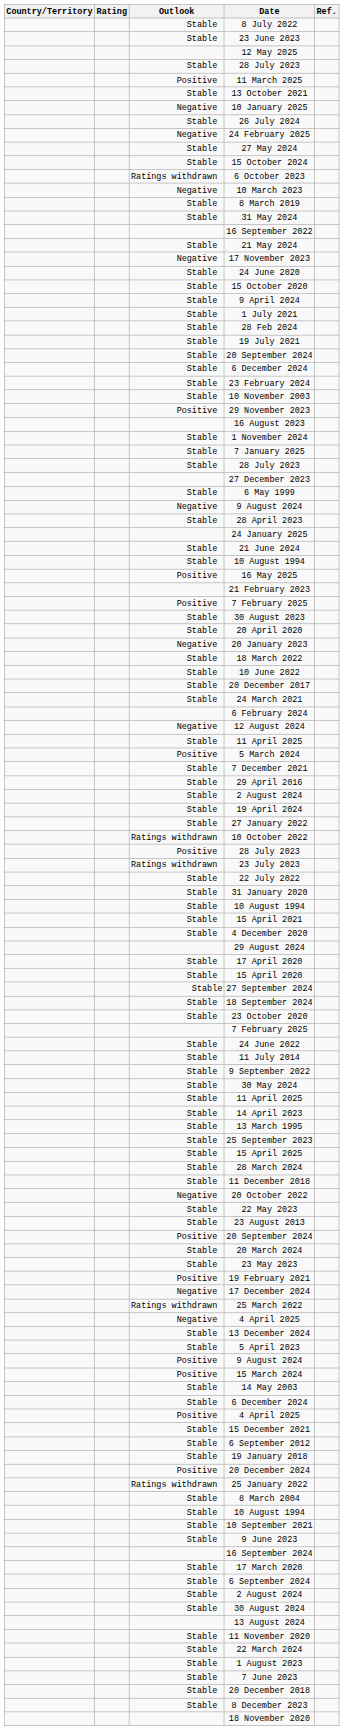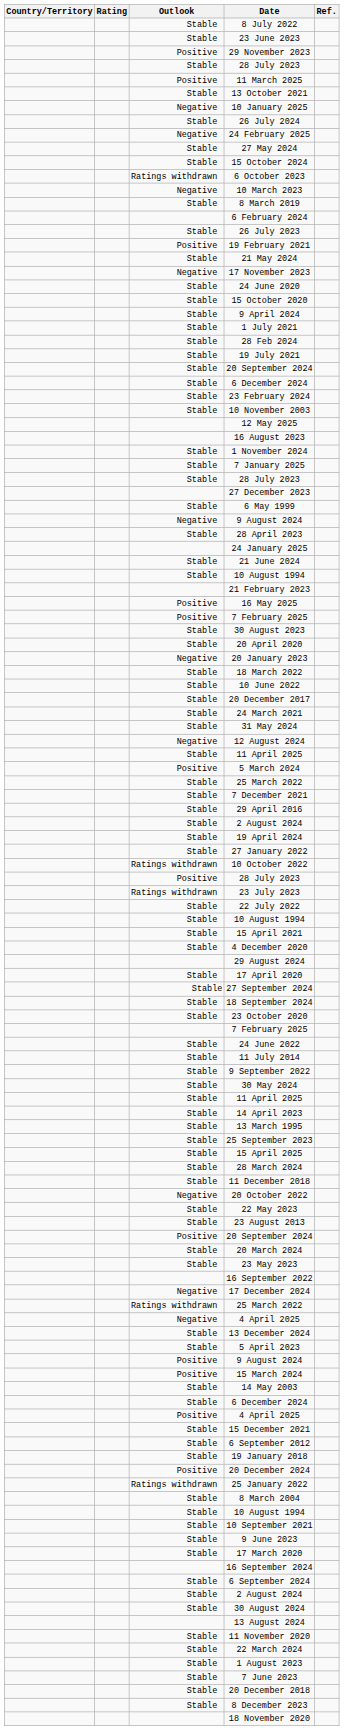 <table class="wikitable sortable static-row-numbers static-row-header-text" style="text-align:center;">
 <tr>
 <th data-sort-type=text>Country/Territory</th>
 <th data-sort-type=number>Rating</th>
 <th data-sort-type=text>Outlook</th>
 <th>Date</th>
 <th class="unsortable">Ref.</th>
 </tr>
 <tr>
 <td></td>
 <td data-sort-value=70></td>
 <td style="text-align:right;" data-sort-value=2>Stable </td>
 <td>8 July 2022</td>
 <td></td>
 </tr>
 <tr>
 <td></td>
 <td data-sort-value=29></td>
 <td style="text-align:right;" data-sort-value=2>Stable </td>
 <td>23 June 2023</td>
 <td></td>
 </tr>
 <tr>
 <td></td>
-<td data-sort-value=26></td>
-<td style="text-align:right;"></td>
-<td>12 May 2025</td>
+<td data-sort-value=43></td>
+<td style="text-align:right;" data-sort-value=3>Positive </td>
+<td>29 November 2023</td>
 <td></td>
 </tr>
 <tr>
 <td></td>
 <td data-sort-value=42></td>
 <td style="text-align:right;" data-sort-value=2>Stable </td>
 <td>28 July 2023</td>
 <td></td>
 </tr>
 <tr>
 <td></td>
 <td data-sort-value=57></td>
 <td style="text-align:right;" data-sort-value=3>Positive </td>
 <td>11 March 2025</td>
 <td></td>
 </tr>
 <tr>
 <td></td>
 <td data-sort-value=97></td>
 <td style="text-align:right;" data-sort-value=2>Stable </td>
 <td>13 October 2021</td>
 <td></td>
 </tr>
 <tr>
 <td></td>
 <td data-sort-value=91></td>
 <td style="text-align:right;" data-sort-value=1>Negative </td>
 <td>10 January 2025</td>
 <td></td>
 </tr>
 <tr>
 <td></td>
 <td data-sort-value=56></td>
 <td style="text-align:right;" data-sort-value=2>Stable </td>
 <td>26 July 2024</td>
 <td></td>
 </tr>
 <tr>
 <td></td>
 <td data-sort-value=37></td>
 <td style="text-align:right;" data-sort-value=1>Negative </td>
 <td>24 February 2025</td>
 <td></td>
 </tr>
 <tr>
 <td></td>
 <td data-sort-value=38></td>
 <td style="text-align:right;" data-sort-value=2>Stable </td>
 <td>27 May 2024</td>
 <td></td>
 </tr>
 <tr>
 <td></td>
 <td data-sort-value=38></td>
 <td style="text-align:right;" data-sort-value=2>Stable </td>
 <td>15 October 2024</td>
 <td></td>
 </tr>
 <tr>
 <td></td>
 <td data-sort-value=8></td>
 <td style="text-align:right;" data-sort-value=-1>Ratings withdrawn </td>
 <td>6 October 2023</td>
 <td></td>
 </tr>
 <tr>
 <td></td>
 <td data-sort-value=82></td>
 <td style="text-align:right;" data-sort-value=1>Negative </td>
 <td>10 March 2023</td>
 <td></td>
 </tr>
 <tr>
 <td></td>
 <td data-sort-value=38></td>
 <td style="text-align:right;" data-sort-value=2>Stable </td>
 <td>8 March 2019</td>
 <td></td>
 </tr>
 <tr>
 <td></td>
-<td data-sort-value=88></td>
-<td style="text-align:right;" data-sort-value=2>Stable </td>
-<td>31 May 2024</td>
+<td data-sort-value=22></td>
+<td style="text-align:right;"></td>
+<td>6 February 2024</td>
 <td></td>
 </tr>
 <tr>
 <td></td>
-<td data-sort-value=26></td>
-<td style="text-align:right;"></td>
-<td>16 September 2022</td>
+<td data-sort-value=47></td>
+<td style="text-align:right;" data-sort-value=2>Stable </td>
+<td>26 July 2023</td>
+<td></td>
+</tr>
+<tr>
+<td></td>
+<td data-sort-value=62></td>
+<td style="text-align:right;" data-sort-value=3>Positive </td>
+<td>19 February 2021</td>
 <td></td>
 </tr>
 <tr>
 <td></td>
 <td data-sort-value=33></td>
 <td style="text-align:right;" data-sort-value=2>Stable </td>
 <td>21 May 2024</td>
 <td></td>
 </tr>
 <tr>
 <td></td>
 <td data-sort-value=32></td>
 <td style="text-align:right;" data-sort-value=1>Negative </td>
 <td>17 November 2023</td>
 <td></td>
 </tr>
 <tr>
 <td></td>
 <td data-sort-value=92></td>
 <td style="text-align:right;" data-sort-value=2>Stable </td>
 <td>24 June 2020</td>
 <td></td>
 </tr>
 <tr>
 <td></td>
 <td data-sort-value=70></td>
 <td style="text-align:right;" data-sort-value=2>Stable </td>
 <td>15 October 2020</td>
 <td></td>
 </tr>
 <tr>
 <td></td>
 <td data-sort-value=79></td>
 <td style="text-align:right;" data-sort-value=2>Stable </td>
 <td>9 April 2024</td>
 <td></td>
 </tr>
 <tr>
 <td></td>
 <td data-sort-value=52></td>
 <td style="text-align:right;" data-sort-value=2>Stable </td>
 <td>1 July 2021</td>
 <td></td>
 </tr>
 <tr>
 <td></td>
 <td data-sort-value=47></td>
 <td style="text-align:right;" data-sort-value=2>Stable </td>
 <td>28 Feb 2024</td>
 <td></td>
 </tr>
 <tr>
 <td></td>
 <td data-sort-value=42></td>
 <td style="text-align:right;" data-sort-value=2>Stable </td>
 <td>19 July 2021</td>
 <td></td>
 </tr>
 <tr>
 <td></td>
 <td data-sort-value=70></td>
 <td style="text-align:right;" data-sort-value="2">Stable </td>
 <td>20 September 2024</td>
 <td></td>
 </tr>
 <tr>
 <td></td>
 <td data-sort-value=66></td>
 <td style="text-align:right;" data-sort-value="2">Stable </td>
 <td>6 December 2024</td>
 <td></td>
 </tr>
 <tr>
 <td></td>
 <td data-sort-value=83></td>
 <td style="text-align:right;" data-sort-value=2>Stable </td>
 <td>23 February 2024</td>
 <td></td>
 </tr>
 <tr>
 <td></td>
 <td data-sort-value=97></td>
 <td style="text-align:right;" data-sort-value=2>Stable </td>
 <td>10 November 2003</td>
 <td></td>
 </tr>
 <tr>
 <td></td>
-<td data-sort-value=43></td>
-<td style="text-align:right;" data-sort-value=3>Positive </td>
-<td>29 November 2023</td>
+<td data-sort-value=26></td>
+<td style="text-align:right;"></td>
+<td>12 May 2025</td>
 <td></td>
 </tr>
 <tr>
 <td></td>
 <td data-sort-value=26></td>
 <td style="text-align:right;"></td>
 <td>16 August 2023</td>
 <td></td>
 </tr>
 <tr>
 <td></td>
 <td data-sort-value=33></td>
 <td style="text-align:right;" data-sort-value=2>Stable </td>
 <td>1 November 2024</td>
 <td></td>
 </tr>
 <tr>
 <td></td>
 <td data-sort-value=29></td>
 <td style="text-align:right;" data-sort-value=2>Stable </td>
 <td>7 January 2025</td>
 <td></td>
 </tr>
 <tr>
 <td></td>
 <td data-sort-value=79></td>
 <td style="text-align:right;" data-sort-value=2>Stable </td>
 <td>28 July 2023</td>
 <td></td>
 </tr>
 <tr>
 <td></td>
 <td data-sort-value=9></td>
 <td style="text-align:right;"></td>
 <td>27 December 2023</td>
 <td></td>
 </tr>
 <tr>
 <td></td>
 <td data-sort-value=97></td>
 <td style="text-align:right;" data-sort-value=2>Stable </td>
 <td>6 May 1999</td>
 <td></td>
 </tr>
 <tr>
 <td></td>
 <td data-sort-value=91></td>
 <td style="text-align:right;" data-sort-value=1>Negative </td>
 <td>9 August 2024</td>
 <td></td>
 </tr>
 <tr>
 <td></td>
 <td data-sort-value=83></td>
 <td style="text-align:right;" data-sort-value=2>Stable </td>
 <td>28 April 2023</td>
 <td></td>
 </tr>
 <tr>
 <td></td>
 <td data-sort-value=22></td>
 <td style="text-align:right;"></td>
 <td>24 January 2025</td>
 <td></td>
 </tr>
 <tr>
 <td></td>
 <td data-sort-value=47></td>
 <td style="text-align:right;" data-sort-value=2>Stable </td>
 <td>21 June 2024</td>
 <td></td>
 </tr>
 <tr>
 <td></td>
 <td data-sort-value=97></td>
 <td style="text-align:right;" data-sort-value=2>Stable </td>
 <td>10 August 1994</td>
 <td></td>
 </tr>
 <tr>
 <td></td>
-<td data-sort-value=57></td>
-<td style="text-align:right;" data-sort-value=3>Positive </td>
-<td>16 May 2025</td>
+<td data-sort-value=9></td>
+<td style="text-align:right;"></td>
+<td>21 February 2023</td>
 <td></td>
 </tr>
 <tr>
 <td></td>
-<td data-sort-value=9></td>
-<td style="text-align:right;"></td>
-<td>21 February 2023</td>
+<td data-sort-value=57></td>
+<td style="text-align:right;" data-sort-value=3>Positive </td>
+<td>16 May 2025</td>
 <td></td>
 </tr>
 <tr>
 <td></td>
 <td data-sort-value=48></td>
 <td style="text-align:right;" data-sort-value=3>Positive </td>
 <td>7 February 2025</td>
 <td></td>
 </tr>
 <tr>
 <td></td>
 <td data-sort-value=33></td>
 <td style="text-align:right;" data-sort-value=2>Stable </td>
 <td>30 August 2023</td>
 <td></td>
 </tr>
 <tr>
 <td></td>
 <td data-sort-value=83></td>
 <td style="text-align:right;" data-sort-value=2>Stable </td>
 <td>20 April 2020</td>
 <td></td>
 </tr>
 <tr>
 <td></td>
 <td data-sort-value=59></td>
 <td style="text-align:right;" data-sort-value=1>Negative </td>
 <td>20 January 2023</td>
 <td></td>
 </tr>
 <tr>
 <td></td>
 <td data-sort-value=74></td>
 <td style="text-align:right;" data-sort-value=2>Stable </td>
 <td>18 March 2022</td>
 <td></td>
 </tr>
 <tr>
 <td></td>
 <td data-sort-value=56></td>
 <td style="text-align:right;" data-sort-value=2>Stable </td>
 <td>10 June 2022</td>
 <td></td>
 </tr>
 <tr>
 <td></td>
 <td data-sort-value=61></td>
 <td style="text-align:right;" data-sort-value=2>Stable </td>
 <td>20 December 2017</td>
 <td></td>
 </tr>
 <tr>
 <td></td>
 <td data-sort-value=29></td>
 <td style="text-align:right;" data-sort-value=2>Stable </td>
 <td>24 March 2021</td>
 <td></td>
 </tr>
 <tr>
 <td></td>
-<td data-sort-value=22></td>
-<td style="text-align:right;"></td>
-<td>6 February 2024</td>
+<td data-sort-value=88></td>
+<td style="text-align:right;" data-sort-value=2>Stable </td>
+<td>31 May 2024</td>
 <td></td>
 </tr>
 <tr>
 <td></td>
 <td data-sort-value=73></td>
 <td style="text-align:right;" data-sort-value=1>Negative </td>
 <td>12 August 2024</td>
 <td></td>
 </tr>
 <tr>
 <td></td>
 <td data-sort-value=65></td>
 <td style="text-align:right;" data-sort-value=2>Stable </td>
 <td>11 April 2025</td>
 <td></td>
 </tr>
 <tr>
 <td></td>
 <td data-sort-value=43></td>
 <td style="text-align:right;" data-sort-value="3">Positive </td>
 <td>5 March 2024</td>
+<td></td>
+</tr>
+<tr>
+<td></td>
+<td data-sort-value=74></td>
+<td style="text-align:right;" data-sort-value=2>Stable </td>
+<td>25 March 2022</td>
 <td></td>
 </tr>
 <tr>
 <td></td>
 <td data-sort-value=42></td>
 <td style="text-align:right;" data-sort-value=2>Stable </td>
 <td>7 December 2021</td>
 <td></td>
 </tr>
 <tr>
 <td></td>
 <td data-sort-value=61></td>
 <td style="text-align:right;" data-sort-value=2>Stable </td>
 <td>29 April 2016</td>
 <td></td>
 </tr>
 <tr>
 <td></td>
 <td data-sort-value=29></td>
 <td style="text-align:right;" data-sort-value=2>Stable </td>
 <td>2 August 2024</td>
 <td></td>
 </tr>
 <tr>
 <td></td>
 <td data-sort-value=42></td>
 <td style="text-align:right;" data-sort-value=2>Stable </td>
 <td>19 April 2024</td>
 <td></td>
 </tr>
 <tr>
 <td></td>
 <td data-sort-value=83></td>
 <td style="text-align:right;" data-sort-value=2>Stable </td>
 <td>27 January 2022</td>
 <td></td>
 </tr>
 <tr>
 <td></td>
 <td data-sort-value=8></td>
 <td style="text-align:right;" data-sort-value=-1>Ratings withdrawn </td>
 <td>10 October 2022</td>
 <td></td>
 </tr>
 <tr>
 <td></td>
 <td data-sort-value=71></td>
 <td style="text-align:right;" data-sort-value=3>Positive </td>
 <td>28 July 2023</td>
 <td></td>
 </tr>
 <tr>
 <td></td>
 <td data-sort-value=8></td>
 <td style="text-align:right;" data-sort-value=-1>Ratings withdrawn </td>
 <td>23 July 2023</td>
 <td></td>
 </tr>
 <tr>
 <td></td>
 <td data-sort-value=33></td>
 <td style="text-align:right;" data-sort-value=2>Stable </td>
 <td>22 July 2022</td>
 <td></td>
 </tr>
 <tr>
 <td></td>
-<td data-sort-value=74></td>
-<td style="text-align:right;" data-sort-value=2>Stable </td>
-<td>31 January 2020</td>
-<td></td>
-</tr>
-<tr>
-<td></td>
 <td data-sort-value=97></td>
 <td style="text-align:right;" data-sort-value=2>Stable </td>
 <td>10 August 1994</td>
 <td></td>
 </tr>
 <tr>
 <td></td>
 <td data-sort-value=88></td>
 <td style="text-align:right;" data-sort-value=2>Stable </td>
 <td>15 April 2021</td>
 <td></td>
 </tr>
 <tr>
 <td></td>
 <td data-sort-value=65></td>
 <td style="text-align:right;" data-sort-value=2>Stable </td>
 <td>4 December 2020</td>
 <td></td>
 </tr>
 <tr>
 <td></td>
 <td data-sort-value=20></td>
 <td></td>
 <td>29 August 2024</td>
 <td></td>
 </tr>
 <tr>
 <td></td>
 <td data-sort-value=79></td>
 <td style="text-align:right;" data-sort-value=2>Stable </td>
 <td>17 April 2020</td>
-<td></td>
-</tr>
-<tr>
-<td></td>
-<td data-sort-value=56></td>
-<td style="text-align:right;" data-sort-value=2>Stable </td>
-<td>15 April 2020</td>
 <td></td>
 </tr>
 <tr>
 <td></td>
 <td data-sort-value=38></td>
 <td style="text-align:right;" data-sort-value=2>Stable </td>
 <td>27 September 2024</td>
 <td></td>
 </tr>
 <tr>
 <td></td>
 <td data-sort-value=38></td>
 <td style="text-align:right;" data-sort-value=2>Stable </td>
 <td>18 September 2024</td>
 <td></td>
 </tr>
 <tr>
 <td></td>
 <td data-sort-value=52></td>
 <td style="text-align:right;" data-sort-value=2>Stable </td>
 <td>23 October 2020</td>
 <td></td>
 </tr>
 <tr>
 <td></td>
 <td data-sort-value=22></td>
 <td></td>
 <td>7 February 2025</td>
 <td></td>
 </tr>
 <tr>
 <td></td>
 <td data-sort-value=42></td>
 <td style="text-align:right;" data-sort-value=2>Stable </td>
 <td>24 June 2022</td>
 <td></td>
 </tr>
 <tr>
 <td></td>
 <td data-sort-value=97></td>
 <td style="text-align:right;" data-sort-value=2>Stable </td>
 <td>11 July 2014</td>
 <td></td>
 </tr>
 <tr>
 <td></td>
 <td data-sort-value=92></td>
 <td style="text-align:right;" data-sort-value=2>Stable </td>
 <td>9 September 2022</td>
 <td></td>
 </tr>
 <tr>
 <td></td>
 <td data-sort-value=33></td>
 <td style="text-align:right;" data-sort-value=2>Stable </td>
 <td>30 May 2024</td>
 <td></td>
 </tr>
 <tr>
 <td></td>
 <td data-sort-value=33></td>
 <td style="text-align:right;" data-sort-value=2>Stable </td>
 <td>11 April 2025</td>
 <td></td>
 </tr>
 <tr>
 <td></td>
 <td data-sort-value=52></td>
 <td style="text-align:right;" data-sort-value=2>Stable </td>
 <td>14 April 2023</td>
 <td></td>
 </tr>
 <tr>
 <td></td>
 <td data-sort-value=97></td>
 <td style="text-align:right;" data-sort-value=2>Stable </td>
 <td>13 March 1995</td>
 <td></td>
 </tr>
 <tr>
 <td></td>
 <td data-sort-value=52></td>
 <td style="text-align:right;" data-sort-value=2>Stable </td>
 <td>25 September 2023</td>
 <td></td>
 </tr>
 <tr>
 <td></td>
 <td data-sort-value=29></td>
 <td style="text-align:right;" data-sort-value=2>Stable </td>
 <td>15 April 2025</td>
 <td></td>
 </tr>
 <tr>
 <td></td>
 <td data-sort-value=52></td>
 <td style="text-align:right;" data-sort-value=2>Stable </td>
 <td>28 March 2024</td>
 <td></td>
 </tr>
 <tr>
 <td></td>
 <td data-sort-value=52></td>
 <td style="text-align:right;" data-sort-value=2>Stable </td>
 <td>11 December 2018</td>
 <td></td>
 </tr>
 <tr>
 <td></td>
 <td data-sort-value=60></td>
 <td style="text-align:right;" data-sort-value=1>Negative </td>
 <td>20 October 2022</td>
 <td></td>
 </tr>
 <tr>
 <td></td>
 <td data-sort-value=61></td>
 <td style="text-align:right;" data-sort-value=2>Stable </td>
 <td>22 May 2023</td>
 <td></td>
 </tr>
 <tr>
 <td></td>
 <td data-sort-value=70></td>
 <td style="text-align:right;" data-sort-value=2>Stable </td>
 <td>23 August 2013</td>
 <td></td>
 </tr>
 <tr>
 <td></td>
 <td data-sort-value=71></td>
 <td style="text-align:right;" data-sort-value=3>Positive </td>
 <td>20 September 2024</td>
 <td></td>
 </tr>
 <tr>
 <td></td>
 <td data-sort-value=88></td>
 <td style="text-align:right;" data-sort-value=2>Stable </td>
 <td>20 March 2024</td>
 <td></td>
 </tr>
 <tr>
 <td></td>
 <td data-sort-value=79></td>
 <td style="text-align:right;" data-sort-value=2>Stable </td>
 <td>23 May 2023</td>
 <td></td>
 </tr>
 <tr>
 <td></td>
-<td data-sort-value=62></td>
-<td style="text-align:right;" data-sort-value=3>Positive </td>
-<td>19 February 2021</td>
+<td data-sort-value=26></td>
+<td style="text-align:right;"></td>
+<td>16 September 2022</td>
 <td></td>
 </tr>
 <tr>
 <td></td>
 <td data-sort-value=56></td>
 <td style="text-align:right;" data-sort-value=1>Negative </td>
 <td>17 December 2024</td>
 <td></td>
 </tr>
 <tr>
 <td></td>
 <td data-sort-value=8></td>
 <td style="text-align:right;" data-sort-value=-1>Ratings withdrawn </td>
 <td>25 March 2022</td>
 <td></td>
 </tr>
 <tr>
 <td></td>
 <td data-sort-value=37></td>
 <td style="text-align:right;" data-sort-value=1>Negative </td>
 <td>4 April 2025</td>
 <td></td>
 </tr>
 <tr>
 <td></td>
 <td data-sort-value=51></td>
 <td style="text-align:right;" data-sort-value=2>Stable </td>
 <td>13 December 2024</td>
 <td></td>
 </tr>
 <tr>
 <td></td>
 <td data-sort-value=79></td>
 <td style="text-align:right;" data-sort-value=2>Stable </td>
 <td>5 April 2023</td>
 <td></td>
 </tr>
 <tr>
 <td></td>
 <td data-sort-value=53></td>
 <td style="text-align:right;" data-sort-value=3>Positive </td>
 <td>9 August 2024</td>
 <td></td>
 </tr>
 <tr>
 <td></td>
 <td data-sort-value=43></td>
 <td style="text-align:right;" data-sort-value=3>Positive </td>
 <td>15 March 2024</td>
 <td></td>
 </tr>
 <tr>
 <td></td>
 <td data-sort-value=97></td>
 <td style="text-align:right;" data-sort-value=2>Stable </td>
 <td>14 May 2003</td>
 <td></td>
 </tr>
 <tr>
 <td></td>
 <td data-sort-value=70></td>
 <td style="text-align:right;" data-sort-value=2>Stable </td>
 <td>6 December 2024</td>
 <td></td>
 </tr>
 <tr>
 <td></td>
 <td data-sort-value=75></td>
 <td style="text-align:right;" data-sort-value=3>Positive </td>
 <td>4 April 2025</td>
 <td></td>
 </tr>
 <tr>
 <td></td>
 <td data-sort-value=42></td>
 <td style="text-align:right;" data-sort-value=2>Stable </td>
 <td>15 December 2021</td>
 <td></td>
 </tr>
 <tr>
 <td></td>
 <td data-sort-value=83></td>
 <td style="text-align:right;" data-sort-value=2>Stable </td>
 <td>6 September 2012</td>
 <td></td>
 </tr>
 <tr>
 <td></td>
 <td data-sort-value=70></td>
 <td style="text-align:right;" data-sort-value=2>Stable </td>
 <td>19 January 2018</td>
 <td></td>
 </tr>
 <tr>
 <td></td>
 <td data-sort-value=27></td>
 <td style="text-align:right;">Positive </td>
 <td>20 December 2024</td>
 <td></td>
 </tr>
 <tr>
 <td></td>
 <td data-sort-value=8></td>
 <td style="text-align:right;" data-sort-value=-1>Ratings withdrawn </td>
 <td>25 January 2022</td>
 <td></td>
 </tr>
 <tr>
 <td></td>
 <td data-sort-value=97></td>
 <td style="text-align:right;" data-sort-value=2>Stable </td>
 <td>8 March 2004</td>
 <td></td>
 </tr>
 <tr>
 <td></td>
 <td data-sort-value=97></td>
 <td style="text-align:right;" data-sort-value=2>Stable </td>
 <td>10 August 1994</td>
 <td></td>
 </tr>
 <tr>
 <td></td>
 <td data-sort-value=88></td>
 <td style="text-align:right;" data-sort-value=2>Stable </td>
 <td>10 September 2021</td>
 <td></td>
 </tr>
 <tr>
 <td></td>
 <td data-sort-value=38></td>
 <td style="text-align:right;" data-sort-value=2>Stable </td>
 <td>9 June 2023</td>
 <td></td>
 </tr>
 <tr>
 <td></td>
-<td data-sort-value=23></td>
-<td style="text-align:right;"></td>
-<td>16 September 2024</td>
+<td data-sort-value=65></td>
+<td style="text-align:right;" data-sort-value=2>Stable </td>
+<td>17 March 2020</td>
 <td></td>
 </tr>
 <tr>
 <td></td>
-<td data-sort-value=65></td>
-<td style="text-align:right;" data-sort-value=2>Stable </td>
-<td>17 March 2020</td>
+<td data-sort-value=23></td>
+<td style="text-align:right;"></td>
+<td>16 September 2024</td>
 <td></td>
 </tr>
 <tr>
 <td></td>
 <td data-sort-value=42></td>
 <td style="text-align:right;" data-sort-value=2>Stable </td>
 <td>6 September 2024</td>
 <td></td>
 </tr>
 <tr>
 <td></td>
 <td data-sort-value=42></td>
 <td style="text-align:right;" data-sort-value=2>Stable </td>
 <td>2 August 2024</td>
 <td></td>
 </tr>
 <tr>
 <td></td>
 <td data-sort-value=33></td>
 <td style="text-align:right;" data-sort-value=2>Stable </td>
 <td>30 August 2024</td>
 <td></td>
 </tr>
 <tr>
 <td></td>
 <td data-sort-value=9></td>
 <td style="text-align:right;"></td>
 <td>13 August 2024</td>
 <td></td>
 </tr>
 <tr>
 <td></td>
 <td data-sort-value=83></td>
 <td style="text-align:right;" data-sort-value=2>Stable </td>
 <td>11 November 2020</td>
 <td></td>
 </tr>
 <tr>
 <td></td>
 <td data-sort-value=83></td>
 <td style="text-align:right;" data-sort-value=2>Stable </td>
 <td>22 March 2024</td>
 <td></td>
 </tr>
 <tr>
 <td></td>
 <td data-sort-value=92></td>
 <td style="text-align:right;" data-sort-value=2>Stable </td>
 <td>1 August 2023</td>
 <td></td>
 </tr>
 <tr>
 <td></td>
 <td data-sort-value=61></td>
 <td style="text-align:right;" data-sort-value=2>Stable </td>
 <td>7 June 2023</td>
 <td></td>
 </tr>
 <tr>
 <td></td>
 <td data-sort-value=42></td>
 <td style="text-align:right;" data-sort-value=2>Stable </td>
 <td>20 December 2018</td>
 <td></td>
 </tr>
 <tr>
 <td></td>
 <td data-sort-value=52></td>
 <td style="text-align:right;" data-sort-value=2>Stable </td>
 <td>8 December 2023</td>
 <td></td>
 </tr>
 <tr>
 <td></td>
 <td data-sort-value=9></td>
 <td style="text-align:right;"></td>
 <td>18 November 2020</td>
 <td></td>
 </tr>
 </table>
